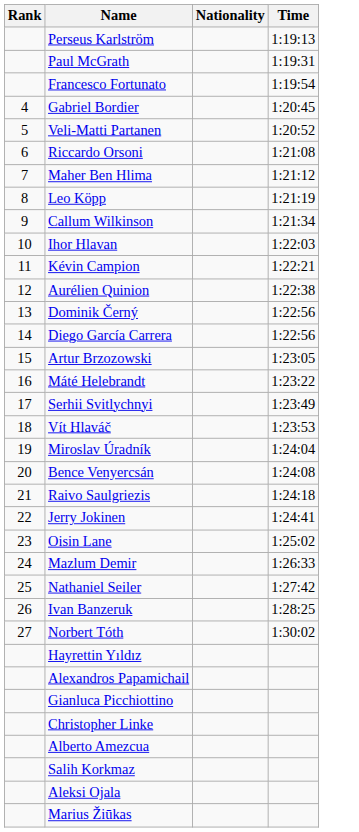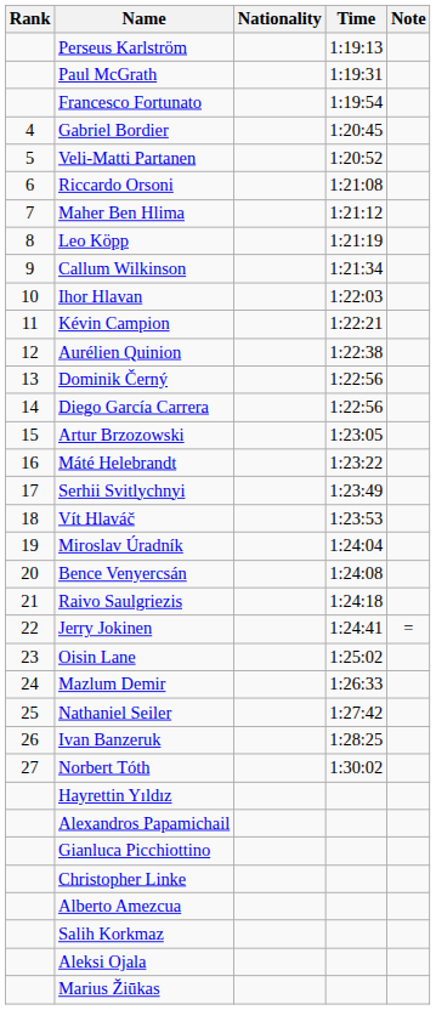 <table class="wikitable sortable"  style="text-align:center">
 <tr>
 <th>Rank</th>
 <th>Name</th>
 <th>Nationality</th>
 <th>Time</th>
+<th>Note</th>
 </tr>
 <tr>
 <td></td>
 <td align="left"><a href='#'>Perseus Karlström</a></td>
 <td align="left"></td>
 <td>1:19:13</td>
+<td></td>
 </tr>
 <tr>
 <td></td>
 <td align="left"><a href='#'>Paul McGrath</a></td>
 <td align="left"></td>
 <td>1:19:31</td>
+<td></td>
 </tr>
 <tr>
 <td></td>
 <td align="left"><a href='#'>Francesco Fortunato</a></td>
 <td align="left"></td>
 <td>1:19:54</td>
+<td></td>
 </tr>
 <tr>
 <td>4</td>
 <td align="left"><a href='#'>Gabriel Bordier</a></td>
 <td align="left"></td>
 <td>1:20:45</td>
+<td></td>
 </tr>
 <tr>
 <td>5</td>
 <td align="left"><a href='#'>Veli-Matti Partanen</a></td>
 <td align="left"></td>
 <td>1:20:52</td>
+<td></td>
 </tr>
 <tr>
 <td>6</td>
 <td align="left"><a href='#'>Riccardo Orsoni</a></td>
 <td align="left"></td>
 <td>1:21:08</td>
+<td></td>
 </tr>
 <tr>
 <td>7</td>
 <td align="left"><a href='#'>Maher Ben Hlima</a></td>
 <td align="left"></td>
 <td>1:21:12</td>
+<td></td>
 </tr>
 <tr>
 <td>8</td>
 <td align="left"><a href='#'>Leo Köpp</a></td>
 <td align="left"></td>
 <td>1:21:19</td>
+<td></td>
 </tr>
 <tr>
 <td>9</td>
 <td align="left"><a href='#'>Callum Wilkinson</a></td>
 <td align="left"></td>
 <td>1:21:34</td>
+<td></td>
 </tr>
 <tr>
 <td>10</td>
 <td align="left"><a href='#'>Ihor Hlavan</a></td>
 <td align="left"></td>
 <td>1:22:03</td>
+<td></td>
 </tr>
 <tr>
 <td>11</td>
 <td align="left"><a href='#'>Kévin Campion</a></td>
 <td align="left"></td>
 <td>1:22:21</td>
+<td></td>
 </tr>
 <tr>
 <td>12</td>
 <td align="left"><a href='#'>Aurélien Quinion</a></td>
 <td align="left"></td>
 <td>1:22:38</td>
+<td></td>
 </tr>
 <tr>
 <td>13</td>
 <td align="left"><a href='#'>Dominik Černý</a></td>
 <td align="left"></td>
 <td>1:22:56</td>
+<td></td>
 </tr>
 <tr>
 <td>14</td>
 <td align="left"><a href='#'>Diego García Carrera</a></td>
 <td align="left"></td>
 <td>1:22:56</td>
+<td></td>
 </tr>
 <tr>
 <td>15</td>
 <td align="left"><a href='#'>Artur Brzozowski</a></td>
 <td align="left"></td>
 <td>1:23:05</td>
+<td></td>
 </tr>
 <tr>
 <td>16</td>
 <td align="left"><a href='#'>Máté Helebrandt</a></td>
 <td align="left"></td>
 <td>1:23:22</td>
+<td></td>
 </tr>
 <tr>
 <td>17</td>
 <td align="left"><a href='#'>Serhii Svitlychnyi</a></td>
 <td align="left"></td>
 <td>1:23:49</td>
+<td></td>
 </tr>
 <tr>
 <td>18</td>
 <td align="left"><a href='#'>Vít Hlaváč</a></td>
 <td align="left"></td>
 <td>1:23:53</td>
+<td></td>
 </tr>
 <tr>
 <td>19</td>
 <td align="left"><a href='#'>Miroslav Úradník</a></td>
 <td align="left"></td>
 <td>1:24:04</td>
+<td></td>
 </tr>
 <tr>
 <td>20</td>
 <td align="left"><a href='#'>Bence Venyercsán</a></td>
 <td align="left"></td>
 <td>1:24:08</td>
+<td></td>
 </tr>
 <tr>
 <td>21</td>
 <td align="left"><a href='#'>Raivo Saulgriezis</a></td>
 <td align="left"></td>
 <td>1:24:18</td>
+<td></td>
 </tr>
 <tr>
 <td>22</td>
 <td align="left"><a href='#'>Jerry Jokinen</a></td>
 <td align="left"></td>
 <td>1:24:41</td>
+<td>=</td>
 </tr>
 <tr>
 <td>23</td>
 <td align="left"><a href='#'>Oisin Lane</a></td>
 <td align="left"></td>
 <td>1:25:02</td>
+<td></td>
 </tr>
 <tr>
 <td>24</td>
 <td align="left"><a href='#'>Mazlum Demir</a></td>
 <td align="left"></td>
 <td>1:26:33</td>
+<td></td>
 </tr>
 <tr>
 <td>25</td>
 <td align="left"><a href='#'>Nathaniel Seiler</a></td>
 <td align="left"></td>
 <td>1:27:42</td>
+<td></td>
 </tr>
 <tr>
 <td>26</td>
 <td align="left"><a href='#'>Ivan Banzeruk</a></td>
 <td align="left"></td>
 <td>1:28:25</td>
+<td></td>
 </tr>
 <tr>
 <td>27</td>
 <td align="left"><a href='#'>Norbert Tóth</a></td>
 <td align="left"></td>
 <td>1:30:02</td>
+<td></td>
 </tr>
 <tr>
 <td></td>
 <td align=left><a href='#'>Hayrettin Yıldız</a></td>
 <td align="left"></td>
+<td></td>
 <td></td>
 </tr>
 <tr>
 <td></td>
 <td align=left><a href='#'>Alexandros Papamichail</a></td>
 <td align="left"></td>
 <td></td>
+<td></td>
 </tr>
 <tr>
 <td></td>
 <td align=left><a href='#'>Gianluca Picchiottino</a></td>
 <td align="left"></td>
+<td></td>
 <td></td>
 </tr>
 <tr>
 <td></td>
 <td align=left><a href='#'>Christopher Linke</a></td>
 <td align="left"></td>
 <td></td>
+<td></td>
 </tr>
 <tr>
 <td></td>
 <td align=left><a href='#'>Alberto Amezcua</a></td>
 <td align="left"></td>
+<td></td>
 <td></td>
 </tr>
 <tr>
 <td></td>
 <td align=left><a href='#'>Salih Korkmaz</a></td>
 <td align=left></td>
 <td></td>
+<td></td>
 </tr>
 <tr>
 <td></td>
 <td align=left><a href='#'>Aleksi Ojala</a></td>
 <td align=left></td>
+<td></td>
 <td></td>
 </tr>
 <tr>
 <td></td>
 <td align=left><a href='#'>Marius Žiūkas</a></td>
 <td align=left></td>
 <td></td>
+<td></td>
 </tr>
 </table>
